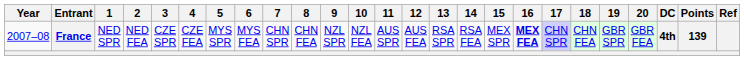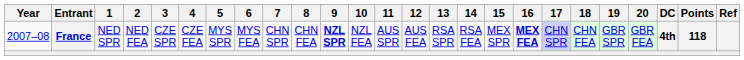 <table class="wikitable" style="text-align:center; font-size:85%">
 <tr>
 <th>Year</th>
 <th>Entrant</th>
 <th>1</th>
 <th>2</th>
 <th>3</th>
 <th>4</th>
 <th>5</th>
 <th>6</th>
 <th>7</th>
 <th>8</th>
 <th>9</th>
 <th>10</th>
 <th>11</th>
 <th>12</th>
 <th>13</th>
 <th>14</th>
 <th>15</th>
 <th>16</th>
 <th>17</th>
 <th>18</th>
 <th>19</th>
 <th>20</th>
 <th>DC</th>
 <th>Points</th>
 <th>Ref</th>
 </tr>
 <tr>
 <td nowrap><a href='#'>2007–08</a></td>
 <th><a href='#'>France</a></th>
 <td><a href='#'>NED<br>SPR</a></td>
 <td><a href='#'>NED<br>FEA</a></td>
 <td><a href='#'>CZE<br>SPR</a></td>
 <td><a href='#'>CZE<br>FEA</a></td>
 <td><a href='#'>MYS<br>SPR</a></td>
 <td><a href='#'>MYS<br>FEA</a></td>
 <td><a href='#'>CHN<br>SPR</a></td>
 <td><a href='#'>CHN<br>FEA</a></td>
-<td><a href='#'>NZL<br>SPR</a></td>
+<td><strong><a href='#'>NZL<br>SPR</a></strong></td>
 <td><a href='#'>NZL<br>FEA</a></td>
 <td><a href='#'>AUS<br>SPR</a></td>
 <td><a href='#'>AUS<br>FEA</a></td>
 <td><a href='#'>RSA<br>SPR</a></td>
 <td><a href='#'>RSA<br>FEA</a></td>
 <td><a href='#'>MEX<br>SPR</a></td>
 <td><strong><a href='#'>MEX<br>FEA</a></strong></td>
 <td style="background:#CFCFFF;"><a href='#'>CHN<br>SPR</a><br></td>
 <td style="background:#DFFFDF;"><a href='#'>CHN<br>FEA</a><br></td>
 <td style="background:#DFFFDF;"><a href='#'>GBR<br>SPR</a><br></td>
 <td style="background:#DFFFDF;"><a href='#'>GBR<br>FEA</a><br></td>
 <th>4th</th>
-<th>139</th>
+<th>118</th>
 <th></th>
 </tr>
 <tr>
 <th colspan="25"></th>
 </tr>
 </table>
